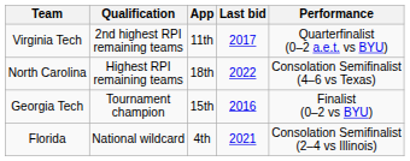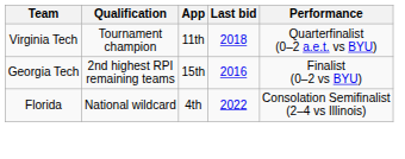 <table class="wikitable sortable" style="text-align:center">
 <tr>
 <th>Team</th>
 <th>Qualification</th>
 <th>App</th>
 <th>Last bid</th>
 <th>Performance</th>
 </tr>
 <tr>
 <td>Virginia Tech</td>
-<td>2nd highest RPI<br>remaining teams</td>
+<td>Tournament<br>champion</td>
 <td>11th</td>
-<td><a href='#'>2017</a></td>
+<td><a href='#'>2018</a></td>
 <td>Quarterfinalist<br>(0–2 <a href='#'>a.e.t.</a> vs <a href='#'>BYU</a>)</td>
 </tr>
 <tr>
-<td>North Carolina</td>
-<td>Highest RPI<br>remaining teams</td>
-<td>18th</td>
-<td><a href='#'>2022</a></td>
-<td>Consolation Semifinalist<br>(4–6 vs Texas)</td>
-</tr>
-<tr>
 <td>Georgia Tech</td>
-<td>Tournament<br>champion</td>
+<td>2nd highest RPI<br>remaining teams</td>
 <td>15th</td>
 <td><a href='#'>2016</a></td>
 <td>Finalist<br>(0–2 vs <a href='#'>BYU</a>)</td>
 </tr>
 <tr>
 <td>Florida</td>
 <td>National wildcard</td>
 <td>4th</td>
-<td><a href='#'>2021</a></td>
+<td><a href='#'>2022</a></td>
 <td>Consolation Semifinalist<br>(2–4 vs Illinois)</td>
 </tr>
 </table>
